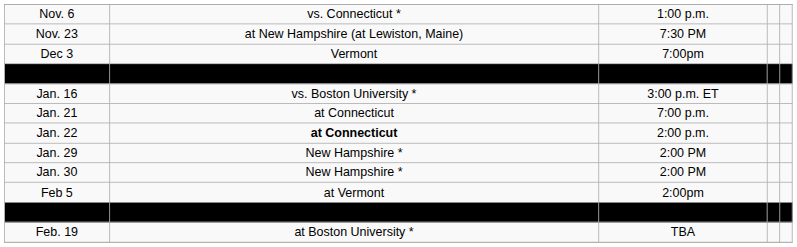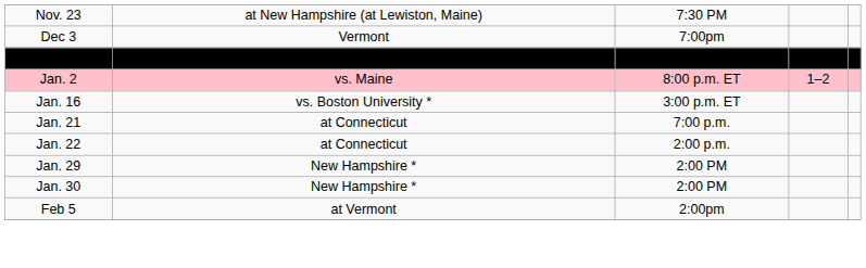 <table class="wikitable" width="80%">
 <tr align="center">
-</tr>
-<tr align="center" bgcolor="">
-<td>Nov. 6</td>
-<td>vs. Connecticut *</td>
-<td>1:00 p.m.</td>
-<td></td>
-<td></td>
 </tr>
 <tr align="center" bgcolor="">
 <td>Nov. 23</td>
 <td>at New Hampshire (at Lewiston, Maine)</td>
 <td>7:30 PM</td>
 <td></td>
 <td></td>
 </tr>
 <tr align="center" bgcolor="">
 <td>Dec	3</td>
 <td>Vermont</td>
 <td>7:00pm</td>
 <td></td>
 <td></td>
 </tr>
 <tr align="center" bgcolor=" ">
 <td>Dec	4</td>
-<td>Vermont</td>
+<td><strong>Vermont</strong></td>
 <td>4:00pm</td>
 <td></td>
+<td></td>
+</tr>
+<tr align="center" bgcolor="pink">
+<td>Jan. 2</td>
+<td>vs. Maine</td>
+<td>8:00 p.m. ET</td>
+<td>1–2</td>
 <td></td>
 </tr>
 <tr align="center" bgcolor="">
 <td>Jan. 16</td>
 <td>vs. Boston University *</td>
 <td>3:00 p.m. ET</td>
 <td></td>
 <td></td>
 </tr>
 <tr align="center" bgcolor="">
 <td>Jan. 21</td>
 <td>at Connecticut</td>
 <td>7:00 p.m.</td>
 <td></td>
 <td></td>
 </tr>
 <tr align="center" bgcolor="">
 <td>Jan. 22</td>
-<td><strong>at Connecticut</strong></td>
+<td>at Connecticut</td>
 <td>2:00 p.m.</td>
 <td></td>
 <td></td>
 </tr>
 <tr align="center" bgcolor="">
 <td>Jan. 29</td>
 <td>New Hampshire *</td>
 <td>2:00 PM</td>
 <td></td>
 <td></td>
 </tr>
 <tr align="center" bgcolor="">
 <td>Jan. 30</td>
 <td>New Hampshire *</td>
 <td>2:00 PM</td>
 <td></td>
 <td></td>
 </tr>
 <tr align="center" bgcolor="">
 <td>Feb	5</td>
 <td>at Vermont</td>
 <td>2:00pm</td>
 <td></td>
 <td></td>
 </tr>
-<tr align="center" bgcolor=" ">
-<td>Feb. 18</td>
-<td>at Boston University *</td>
-<td>7:00 p.m. ET</td>
-<td></td>
-<td></td>
-</tr>
-<tr align="center" bgcolor="">
-<td>Feb. 19</td>
-<td>at Boston University *</td>
-<td>TBA</td>
-<td></td>
-<td></td>
-</tr>
 <tr align="center" bgcolor="">
 </tr>
 </table>
